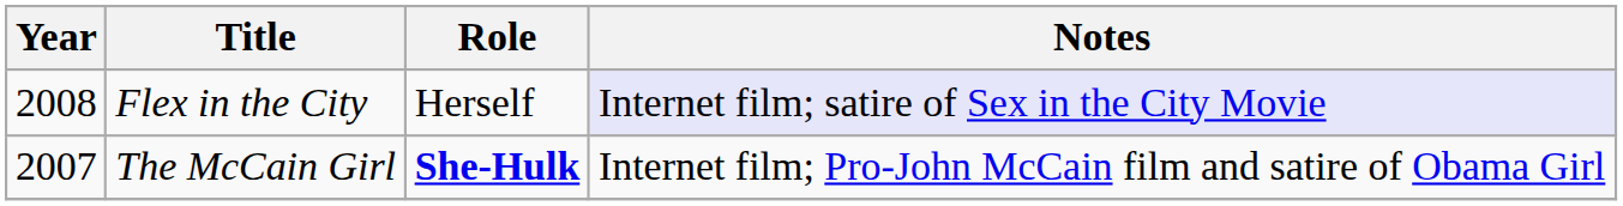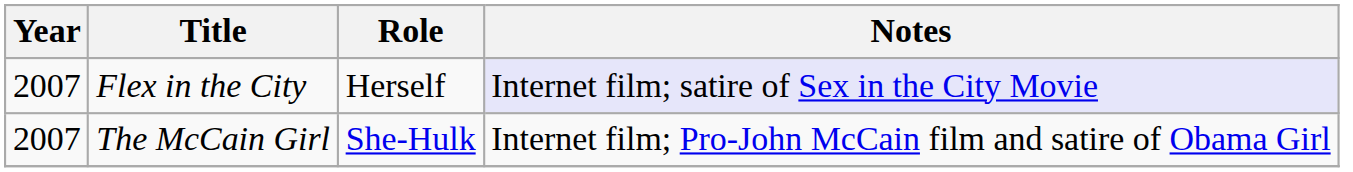 <table class="wikitable sortable">
 <tr>
 <th>Year</th>
 <th>Title</th>
 <th>Role</th>
 <th>Notes</th>
 </tr>
 <tr>
-<td>2008</td>
+<td>2007</td>
 <td><em>Flex in the City</em></td>
 <td>Herself</td>
 <td style="background: lavender;">Internet film; satire of <a href='#'>Sex in the City Movie</a></td>
 </tr>
 <tr>
 <td>2007</td>
 <td><em>The McCain Girl</em></td>
-<td><strong><a href='#'>She-Hulk</a></strong></td>
+<td><a href='#'>She-Hulk</a></td>
 <td>Internet film; <a href='#'>Pro-John McCain</a> film and satire of <a href='#'>Obama Girl</a></td>
 </tr>
 <tr>
 </tr>
 </table>
